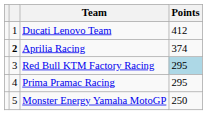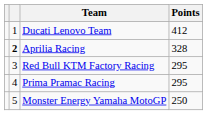 <table class="wikitable" style="font-size: 85%;">
 <tr>
 <th></th>
 <th></th>
 <th>Team</th>
 <th>Points</th>
 </tr>
 <tr>
 <td></td>
 <td align=center>1</td>
 <td> <a href='#'>Ducati Lenovo Team</a></td>
 <td align=left>412</td>
 </tr>
 <tr>
 <td></td>
 <td align=center><strong>2</strong></td>
 <td> <a href='#'>Aprilia Racing</a></td>
-<td align=left>374</td>
+<td align=left>328</td>
 </tr>
 <tr>
 <td></td>
 <td align=center>3</td>
 <td> <a href='#'>Red Bull KTM Factory Racing</a></td>
-<td align=left style="background: lightblue;">295</td>
+<td align=left>295</td>
 </tr>
 <tr>
 <td></td>
 <td align=center>4</td>
 <td> <a href='#'>Prima Pramac Racing</a></td>
 <td align=left>295</td>
 </tr>
 <tr>
 <td></td>
 <td align=center>5</td>
 <td> <a href='#'>Monster Energy Yamaha MotoGP</a></td>
 <td align=left>250</td>
 </tr>
 </table>
